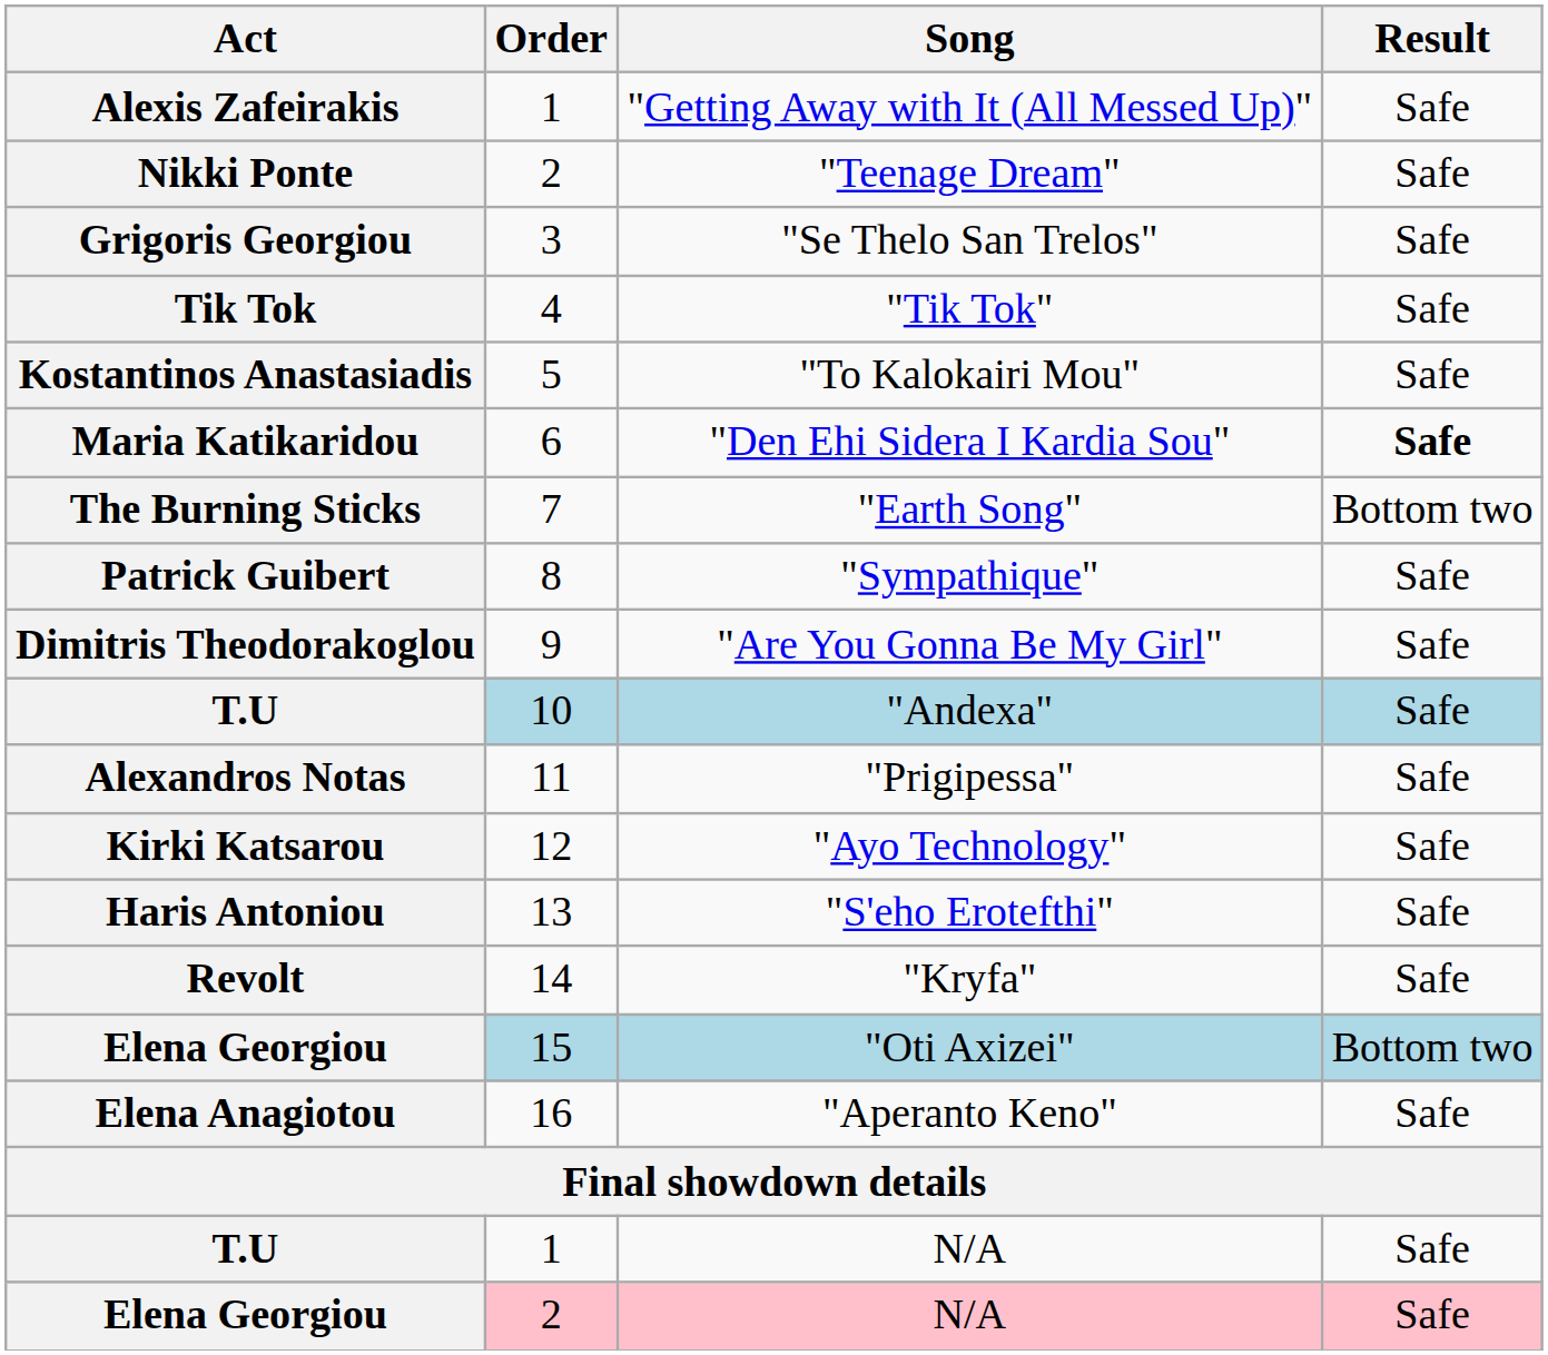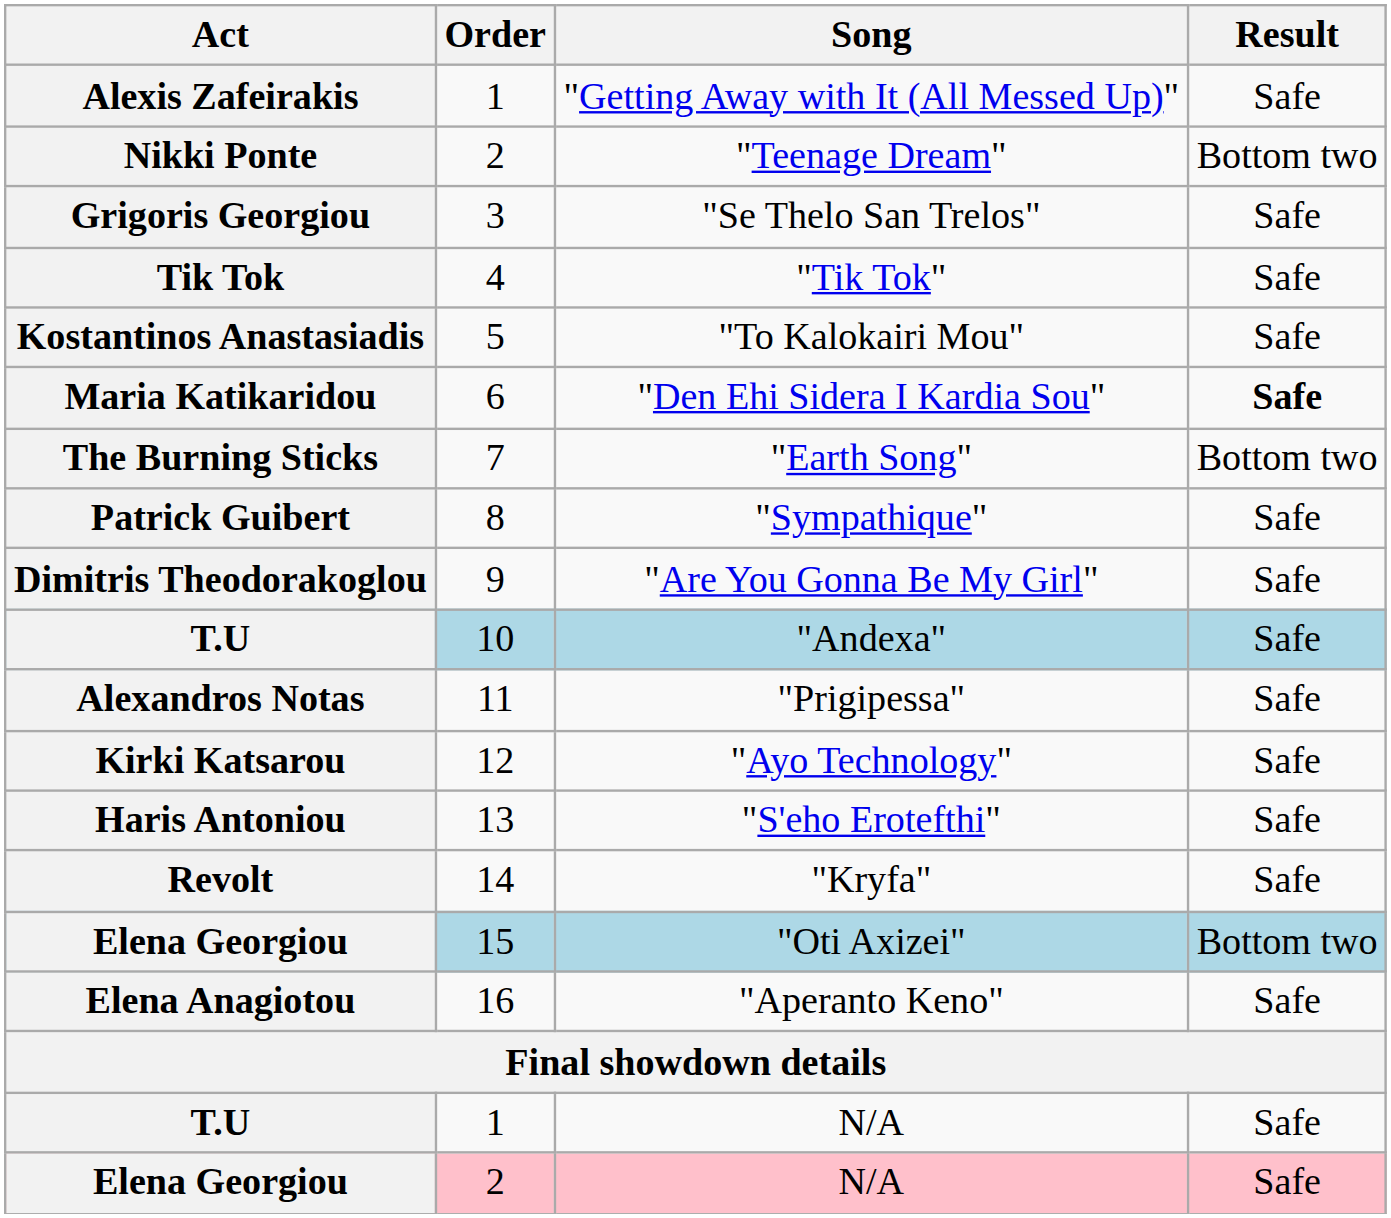 <table class="wikitable plainrowheaders" style="text-align:center;">
 <tr>
 <th scope="col">Act</th>
 <th scope="col">Order</th>
 <th scope="col">Song</th>
 <th scope="col">Result</th>
 </tr>
 <tr>
 <th scope="row">Alexis Zafeirakis</th>
 <td>1</td>
 <td>"<a href='#'>Getting Away with It (All Messed Up)</a>"</td>
 <td>Safe</td>
 </tr>
 <tr>
 <th scope="row">Nikki Ponte</th>
 <td>2</td>
 <td>"<a href='#'>Teenage Dream</a>"</td>
-<td>Safe</td>
+<td>Bottom two</td>
 </tr>
 <tr>
 <th scope="row">Grigoris Georgiou</th>
 <td>3</td>
 <td>"Se Thelo San Trelos"</td>
 <td>Safe</td>
 </tr>
 <tr>
 <th scope="row">Tik Tok</th>
 <td>4</td>
 <td>"<a href='#'>Tik Tok</a>"</td>
 <td>Safe</td>
 </tr>
 <tr>
 <th scope="row">Kostantinos Anastasiadis</th>
 <td>5</td>
 <td>"To Kalokairi Mou"</td>
 <td>Safe</td>
 </tr>
 <tr>
 <th scope="row">Maria Katikaridou</th>
 <td>6</td>
 <td>"<a href='#'>Den Ehi Sidera I Kardia Sou</a>"</td>
 <td><strong>Safe</strong></td>
 </tr>
 <tr>
 <th scope="row">The Burning Sticks</th>
 <td>7</td>
 <td>"<a href='#'>Earth Song</a>"</td>
 <td>Bottom two</td>
 </tr>
 <tr>
 <th scope="row">Patrick Guibert</th>
 <td>8</td>
 <td>"<a href='#'>Sympathique</a>"</td>
 <td>Safe</td>
 </tr>
 <tr>
 <th scope="row">Dimitris Theodorakoglou</th>
 <td>9</td>
 <td>"<a href='#'>Are You Gonna Be My Girl</a>"</td>
 <td>Safe</td>
 </tr>
 <tr style="background:lightblue;">
 <th scope="row">T.U</th>
 <td>10</td>
 <td>"Andexa"</td>
 <td>Safe</td>
 </tr>
 <tr>
 <th scope="row">Alexandros Notas</th>
 <td>11</td>
 <td>"Prigipessa"</td>
 <td>Safe</td>
 </tr>
 <tr>
 <th scope="row">Kirki Katsarou</th>
 <td>12</td>
 <td>"<a href='#'>Ayo Technology</a>"</td>
 <td>Safe</td>
 </tr>
 <tr>
 <th scope="row">Haris Antoniou</th>
 <td>13</td>
 <td>"<a href='#'>S'eho Erotefthi</a>"</td>
 <td>Safe</td>
 </tr>
 <tr>
 <th scope="row">Revolt</th>
 <td>14</td>
 <td>"Kryfa"</td>
 <td>Safe</td>
 </tr>
 <tr style="background:lightblue;">
 <th scope="row">Elena Georgiou</th>
 <td>15</td>
 <td>"Oti Axizei"</td>
 <td>Bottom two</td>
 </tr>
 <tr>
 <th scope="row">Elena Anagiotou</th>
 <td>16</td>
 <td>"Aperanto Keno"</td>
 <td>Safe</td>
 </tr>
 <tr>
 <th scope="col" colspan="6">Final showdown details</th>
 </tr>
 <tr>
 <th scope="row">T.U</th>
 <td>1</td>
 <td>N/A</td>
 <td>Safe</td>
 </tr>
 <tr style="background:pink;">
 <th scope="row">Elena Georgiou</th>
 <td>2</td>
 <td>N/A</td>
 <td>Safe</td>
 </tr>
 </table>
